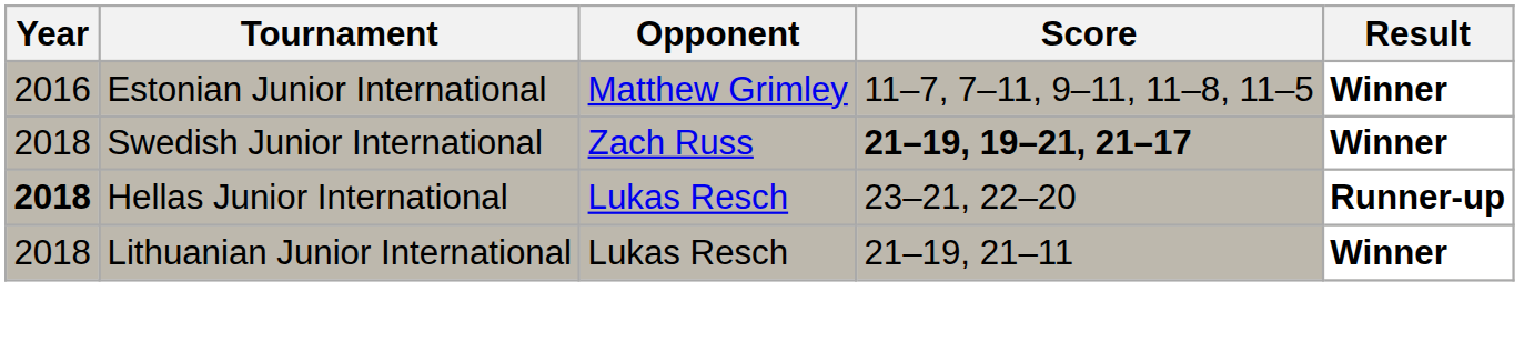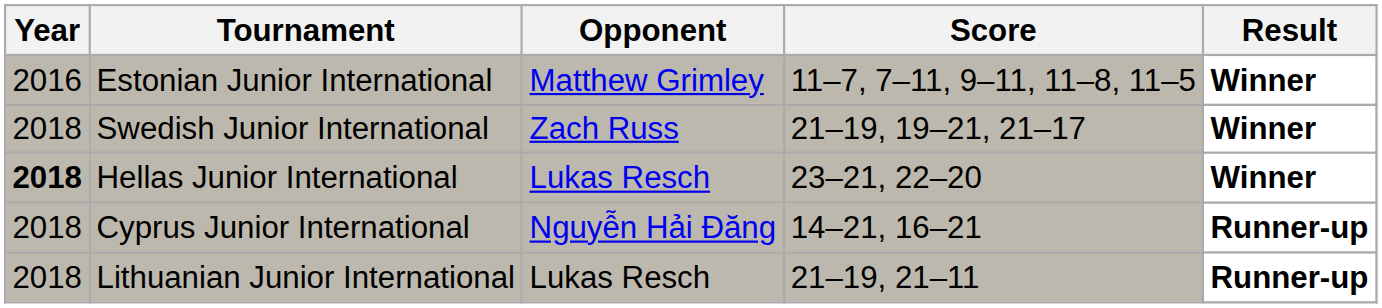 <table class="sortable wikitable" style="font-size: 90%;">
 <tr>
 <th>Year</th>
 <th>Tournament</th>
 <th>Opponent</th>
 <th>Score</th>
 <th>Result</th>
 </tr>
 <tr style="background:#BDB8AD">
 <td align="center">2016</td>
 <td align="left">Estonian Junior International</td>
 <td align="left"> <a href='#'>Matthew Grimley</a></td>
 <td align="left">11–7, 7–11, 9–11, 11–8, 11–5</td>
 <td style="text-align:left; background:white"> <strong>Winner</strong></td>
 </tr>
 <tr style="background:#BDB8AD">
 <td align="center">2018</td>
 <td align="left">Swedish Junior International</td>
 <td align="left"> <a href='#'>Zach Russ</a></td>
-<td align="left"><strong>21–19, 19–21, 21–17</strong></td>
+<td align="left">21–19, 19–21, 21–17</td>
 <td style="text-align:left; background:white"> <strong>Winner</strong></td>
 </tr>
 <tr style="background:#BDB8AD">
 <td align="center"><strong>2018</strong></td>
 <td align="left">Hellas Junior International</td>
 <td align="left"> <a href='#'>Lukas Resch</a></td>
 <td align="left">23–21, 22–20</td>
+<td style="text-align:left; background:white"> <strong>Winner</strong></td>
+</tr>
+<tr style="background:#BDB8AD">
+<td align="center">2018</td>
+<td align="left">Cyprus Junior International</td>
+<td align="left"> <a href='#'>Nguyễn Hải Đăng</a></td>
+<td align="left">14–21, 16–21</td>
 <td style="text-align:left; background:white"> <strong>Runner-up</strong></td>
 </tr>
 <tr style="background:#BDB8AD">
 <td align="center">2018</td>
 <td align="left">Lithuanian Junior International</td>
 <td align="left"> Lukas Resch</td>
 <td align="left">21–19, 21–11</td>
-<td style="text-align:left; background:white"> <strong>Winner</strong></td>
+<td style="text-align:left; background:white"> <strong>Runner-up</strong></td>
 </tr>
 </table>
